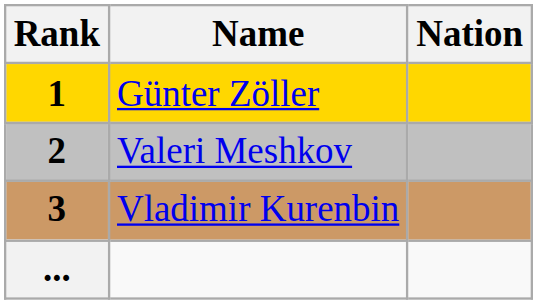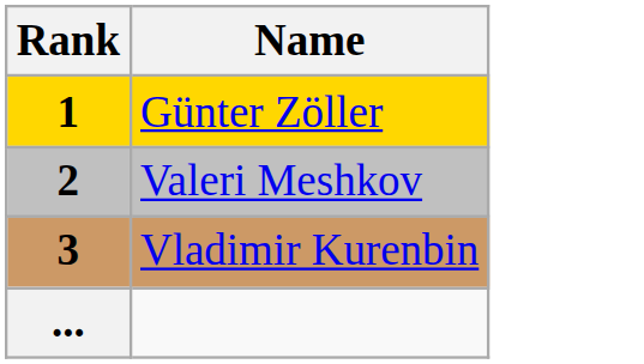 <table class="wikitable">
 <tr>
 <th>Rank</th>
 <th>Name</th>
-<th>Nation</th>
 </tr>
 <tr bgcolor="gold">
 <td align="center"><strong>1</strong></td>
 <td><a href='#'>Günter Zöller</a></td>
-<td></td>
 </tr>
 <tr bgcolor="silver">
 <td align="center"><strong>2</strong></td>
 <td><a href='#'>Valeri Meshkov</a></td>
-<td></td>
 </tr>
 <tr bgcolor="cc9966">
 <td align="center"><strong>3</strong></td>
 <td><a href='#'>Vladimir Kurenbin</a></td>
-<td></td>
 </tr>
 <tr>
 <th>...</th>
 <td></td>
-<td></td>
 </tr>
 </table>
